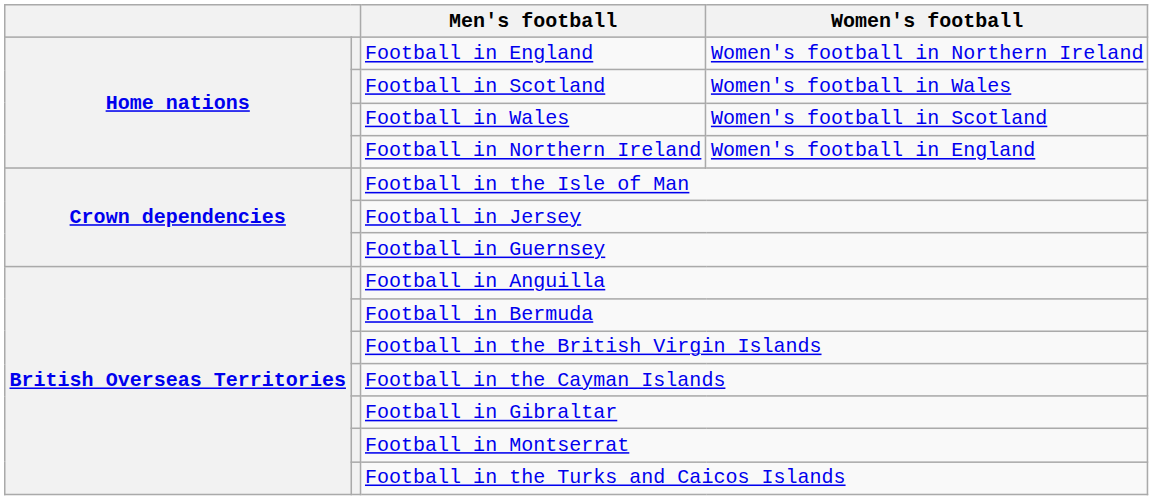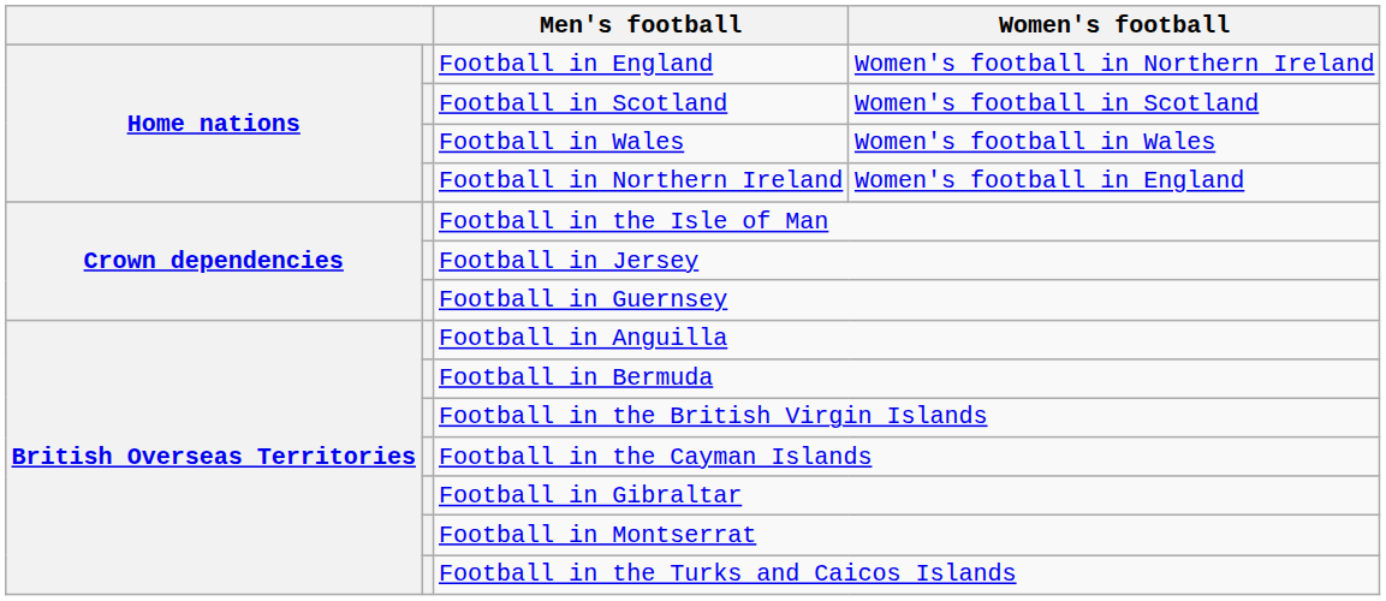 <table class="wikitable plainrowheaders sortable">
 <tr>
 <th colspan="2"></th>
 <th>Men's football</th>
 <th>Women's football</th>
 </tr>
 <tr>
 <th rowspan="4"><a href='#'>Home nations</a></th>
 <th></th>
 <td><a href='#'>Football in England</a></td>
 <td><a href='#'>Women's football in Northern Ireland</a></td>
 </tr>
 <tr>
 <th></th>
 <td><a href='#'>Football in Scotland</a></td>
-<td><a href='#'>Women's football in Wales</a></td>
+<td><a href='#'>Women's football in Scotland</a></td>
 </tr>
 <tr>
 <th></th>
 <td><a href='#'>Football in Wales</a></td>
-<td><a href='#'>Women's football in Scotland</a></td>
+<td><a href='#'>Women's football in Wales</a></td>
 </tr>
 <tr>
 <th></th>
 <td><a href='#'>Football in Northern Ireland</a></td>
 <td><a href='#'>Women's football in England</a></td>
 </tr>
 <tr>
 <th rowspan="3"><a href='#'>Crown dependencies</a></th>
 <th></th>
 <td colspan="2"><a href='#'>Football in the Isle of Man</a></td>
 </tr>
 <tr>
 <th></th>
 <td colspan="2"><a href='#'>Football in Jersey</a></td>
 </tr>
 <tr>
 <th></th>
 <td colspan="2"><a href='#'>Football in Guernsey</a></td>
 </tr>
 <tr>
 <th rowspan="10"><a href='#'>British Overseas Territories</a><br></th>
 <th></th>
 <td colspan="2"><a href='#'>Football in Anguilla</a></td>
 </tr>
 <tr>
 <th></th>
 <td colspan="2"><a href='#'>Football in Bermuda</a></td>
 </tr>
 <tr>
 <th></th>
 <td colspan="2"><a href='#'>Football in the British Virgin Islands</a></td>
 </tr>
 <tr>
 <th></th>
 <td colspan="2"><a href='#'>Football in the Cayman Islands</a></td>
 </tr>
 <tr>
 <th></th>
 <td colspan="2"><a href='#'>Football in Gibraltar</a></td>
 </tr>
 <tr>
 <th></th>
 <td colspan="2"><a href='#'>Football in Montserrat</a></td>
 </tr>
 <tr>
 <th></th>
 <td colspan="2"><a href='#'>Football in the Turks and Caicos Islands</a></td>
 </tr>
 </table>
